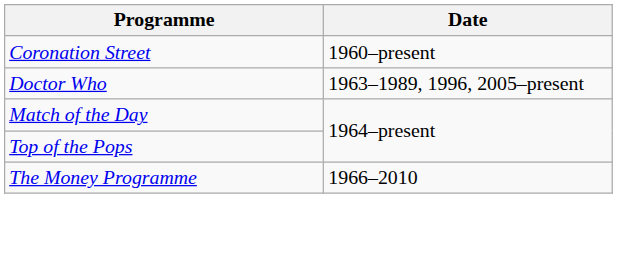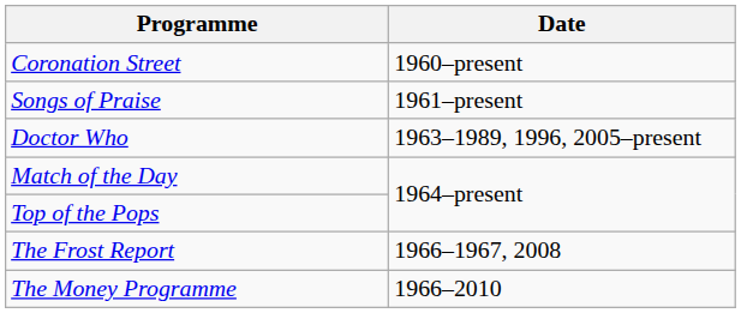 <table class="wikitable">
 <tr>
 <th width=250>Programme</th>
 <th width=225>Date</th>
 </tr>
 <tr>
 <td><em><a href='#'>Coronation Street</a></em></td>
 <td>1960–present</td>
+</tr>
+<tr>
+<td><em><a href='#'>Songs of Praise</a></em></td>
+<td>1961–present</td>
 </tr>
 <tr>
 <td><em><a href='#'>Doctor Who</a></em></td>
 <td>1963–1989, 1996, 2005–present</td>
 </tr>
 <tr>
 <td><em><a href='#'>Match of the Day</a></em></td>
 <td rowspan="2">1964–present</td>
 </tr>
 <tr>
 <td><em><a href='#'>Top of the Pops</a></em></td>
 </tr>
 <tr>
+<td><em><a href='#'>The Frost Report</a></em></td>
+<td>1966–1967, 2008</td>
+</tr>
+<tr>
 <td><em><a href='#'>The Money Programme</a></em></td>
 <td>1966–2010</td>
 </tr>
 </table>
